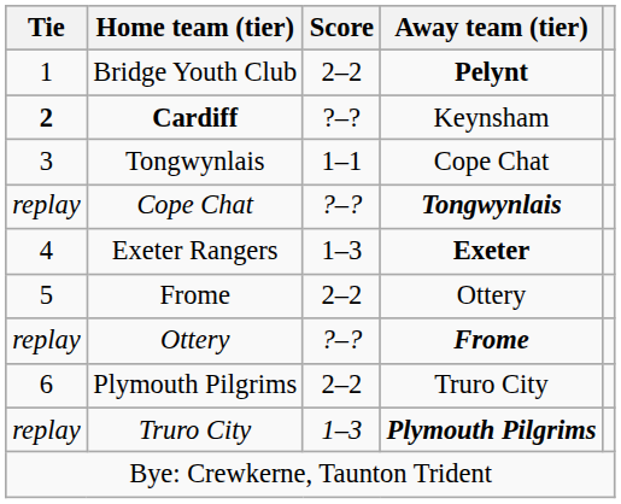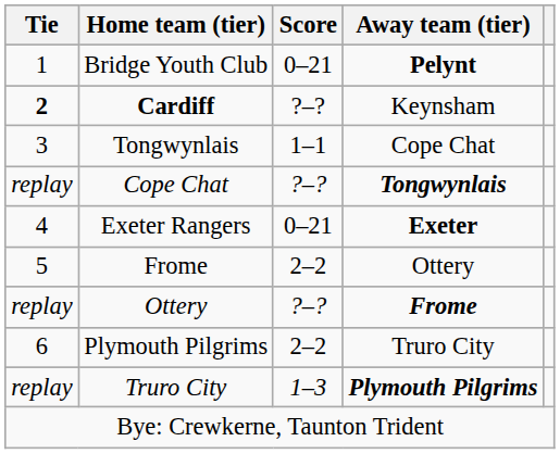 <table class="wikitable" style="text-align:center; font-size:85%">
 <tr>
 <th>Tie</th>
 <th>Home team (tier)</th>
 <th>Score</th>
 <th>Away team (tier)</th>
 <th></th>
 </tr>
 <tr>
 <td align="center">1</td>
 <td>Bridge Youth Club</td>
-<td align="center">2–2 </td>
+<td align="center">0–21</td>
 <td><strong>Pelynt</strong></td>
 <td></td>
 </tr>
 <tr>
 <td align="center"><strong>2</strong></td>
 <td><strong>Cardiff</strong></td>
 <td align="center">?–?</td>
 <td>Keynsham</td>
 <td></td>
 </tr>
 <tr>
 <td align="center">3</td>
 <td>Tongwynlais</td>
 <td align="center">1–1 </td>
 <td>Cope Chat</td>
 <td></td>
 </tr>
 <tr>
 <td align="center"><em>replay</em></td>
 <td><em>Cope Chat</em></td>
 <td align="center"><em>?–?</em></td>
 <td><strong><em>Tongwynlais</em></strong></td>
 <td></td>
 </tr>
 <tr>
 <td align="center">4</td>
 <td>Exeter Rangers</td>
-<td align="center">1–3</td>
+<td align="center">0–21</td>
 <td><strong>Exeter</strong></td>
 <td></td>
 </tr>
 <tr>
 <td align="center">5</td>
 <td>Frome</td>
 <td align="center">2–2 </td>
 <td>Ottery</td>
 <td></td>
 </tr>
 <tr>
 <td align="center"><em>replay</em></td>
 <td><em>Ottery</em></td>
 <td align="center"><em>?–?</em></td>
 <td><strong><em>Frome</em></strong></td>
 <td></td>
 </tr>
 <tr>
 <td align="center">6</td>
 <td>Plymouth Pilgrims</td>
 <td align="center">2–2 </td>
 <td>Truro City</td>
 <td></td>
 </tr>
 <tr>
 <td align="center"><em>replay</em></td>
 <td><em>Truro City</em></td>
 <td align="center"><em>1–3</em></td>
 <td><strong><em>Plymouth Pilgrims</em></strong></td>
 <td></td>
 </tr>
 <tr>
 <td colspan="5" align="center">Bye: Crewkerne, Taunton Trident</td>
 </tr>
 </table>
